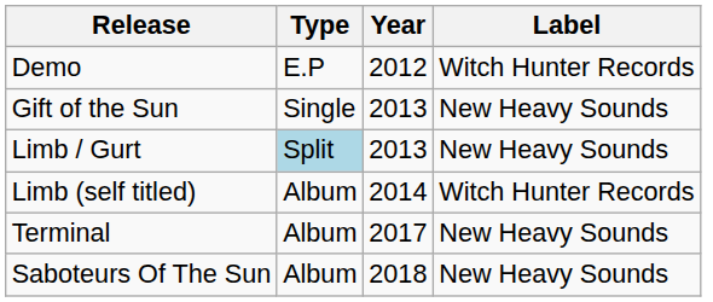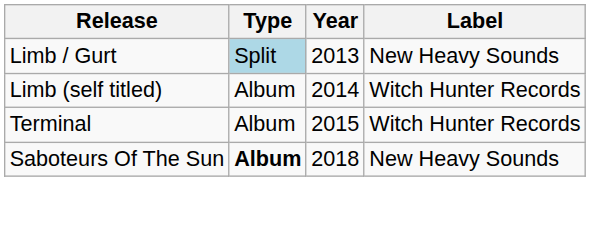 <table class="wikitable">
 <tr>
 <th>Release</th>
 <th>Type</th>
 <th>Year</th>
 <th>Label</th>
-</tr>
-<tr>
-<td>Demo</td>
-<td>E.P</td>
-<td>2012</td>
-<td>Witch Hunter Records</td>
-</tr>
-<tr>
-<td>Gift of the Sun</td>
-<td>Single</td>
-<td>2013</td>
-<td>New Heavy Sounds</td>
 </tr>
 <tr>
 <td>Limb / Gurt</td>
 <td style="background: lightblue;">Split</td>
 <td>2013</td>
 <td>New Heavy Sounds</td>
 </tr>
 <tr>
 <td>Limb (self titled)</td>
 <td>Album</td>
 <td>2014</td>
 <td>Witch Hunter Records</td>
 </tr>
 <tr>
 <td>Terminal</td>
 <td>Album</td>
-<td>2017</td>
-<td>New Heavy Sounds</td>
+<td>2015</td>
+<td>Witch Hunter Records</td>
 </tr>
 <tr>
 <td>Saboteurs Of The Sun</td>
-<td>Album</td>
+<td><strong>Album</strong></td>
 <td>2018</td>
 <td>New Heavy Sounds</td>
 </tr>
 </table>
